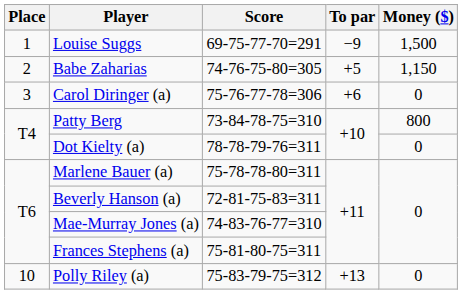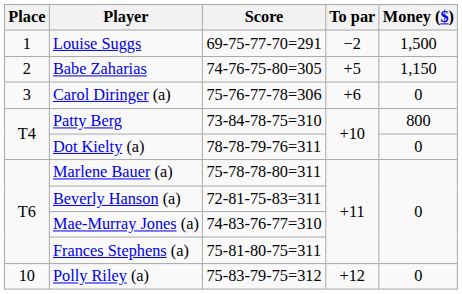 <table class="wikitable">
 <tr>
 <th>Place</th>
 <th>Player</th>
 <th>Score</th>
 <th>To par</th>
 <th>Money (<a href='#'>$</a>)</th>
 </tr>
 <tr>
 <td align=center>1</td>
 <td> <a href='#'>Louise Suggs</a></td>
 <td>69-75-77-70=291</td>
-<td align=center>−9</td>
+<td align=center>−2</td>
 <td align=center>1,500</td>
 </tr>
 <tr>
 <td align=center>2</td>
 <td> <a href='#'>Babe Zaharias</a></td>
 <td>74-76-75-80=305</td>
 <td align=center>+5</td>
 <td align=center>1,150</td>
 </tr>
 <tr>
 <td align=center>3</td>
 <td> <a href='#'>Carol Diringer</a> (a)</td>
 <td>75-76-77-78=306</td>
 <td align=center>+6</td>
 <td align=center>0</td>
 </tr>
 <tr>
 <td align=center rowspan=2>T4</td>
 <td> <a href='#'>Patty Berg</a></td>
 <td>73-84-78-75=310</td>
 <td align=center rowspan=2>+10</td>
 <td align=center>800</td>
 </tr>
 <tr>
 <td> <a href='#'>Dot Kielty</a> (a)</td>
 <td>78-78-79-76=311</td>
 <td align=center>0</td>
 </tr>
 <tr>
 <td align=center rowspan=4>T6</td>
 <td> <a href='#'>Marlene Bauer</a> (a)</td>
 <td>75-78-78-80=311</td>
 <td align=center rowspan=4>+11</td>
 <td align=center rowspan=4>0</td>
 </tr>
 <tr>
 <td> <a href='#'>Beverly Hanson</a> (a)</td>
 <td>72-81-75-83=311</td>
 </tr>
 <tr>
 <td> <a href='#'>Mae-Murray Jones</a> (a)</td>
 <td>74-83-76-77=310</td>
 </tr>
 <tr>
 <td> <a href='#'>Frances Stephens</a> (a)</td>
 <td>75-81-80-75=311</td>
 </tr>
 <tr>
 <td align=center>10</td>
 <td> <a href='#'>Polly Riley</a> (a)</td>
 <td>75-83-79-75=312</td>
-<td align=center>+13</td>
+<td align=center>+12</td>
 <td align=center>0</td>
 </tr>
 </table>
